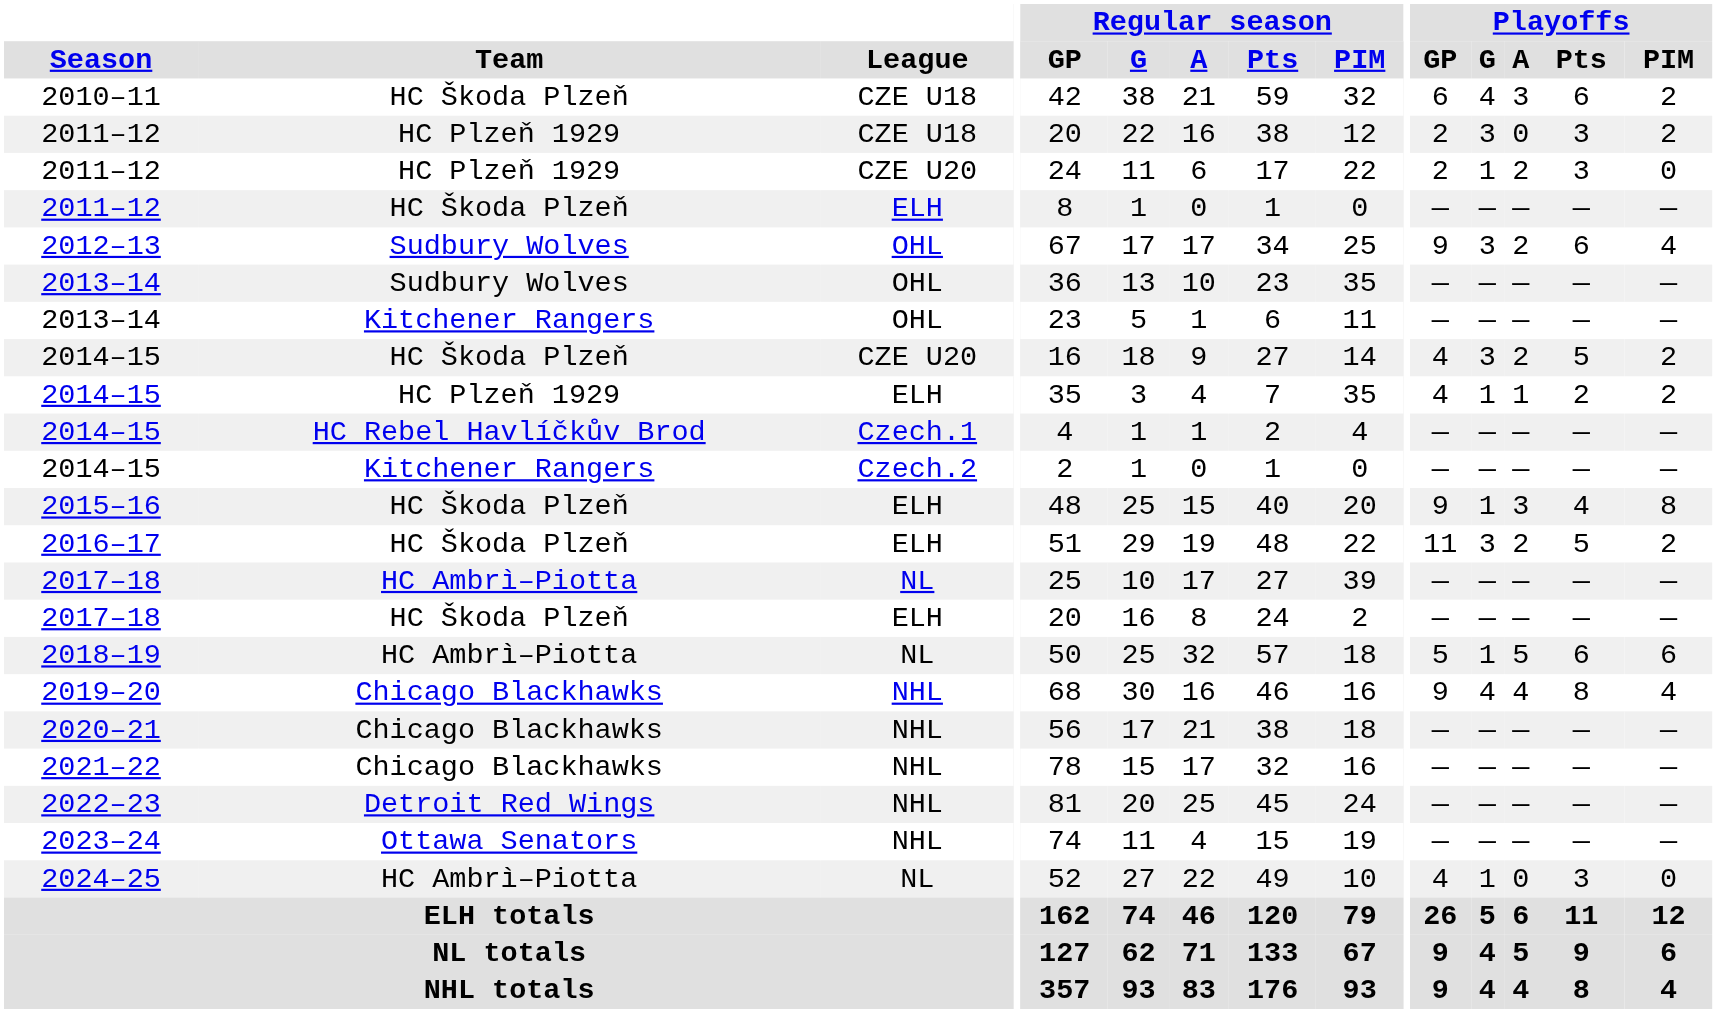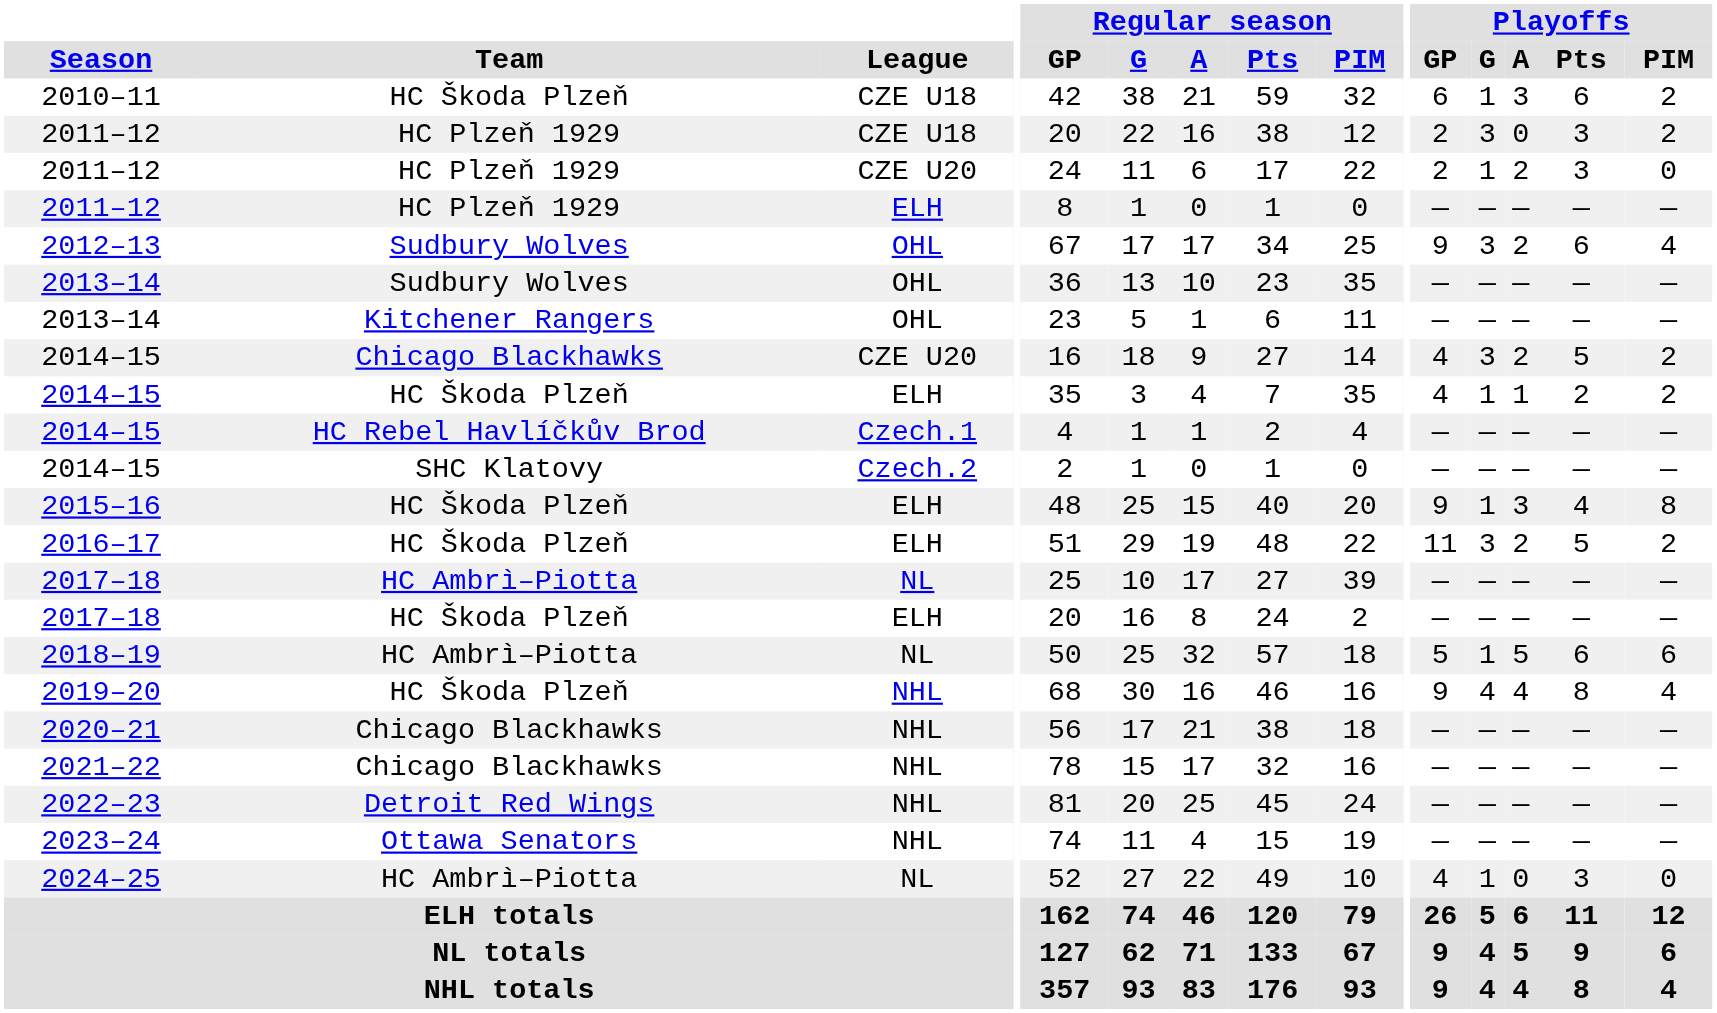 <table border="0" cellpadding="1" cellspacing="0" style="text-align:center; width:60em">
 <tr bgcolor="#e0e0e0">
 <th colspan="3" bgcolor="#ffffff"></th>
 <th rowspan="99" bgcolor="#ffffff"></th>
 <th colspan="5"><a href='#'>Regular season</a></th>
 <th rowspan="99" bgcolor="#ffffff"></th>
 <th colspan="5"><a href='#'>Playoffs</a></th>
 </tr>
 <tr bgcolor="#e0e0e0">
 <th><a href='#'>Season</a></th>
 <th>Team</th>
 <th>League</th>
 <th>GP</th>
 <th><a href='#'>G</a></th>
 <th><a href='#'>A</a></th>
 <th><a href='#'>Pts</a></th>
 <th><a href='#'>PIM</a></th>
 <th>GP</th>
 <th>G</th>
 <th>A</th>
 <th>Pts</th>
 <th>PIM</th>
 </tr>
 <tr>
 <td>2010–11</td>
 <td>HC Škoda Plzeň</td>
 <td>CZE U18</td>
 <td>42</td>
 <td>38</td>
 <td>21</td>
 <td>59</td>
 <td>32</td>
 <td>6</td>
-<td>4</td>
+<td>1</td>
 <td>3</td>
 <td>6</td>
 <td>2</td>
 </tr>
 <tr bgcolor="#f0f0f0">
 <td>2011–12</td>
 <td>HC Plzeň 1929</td>
 <td>CZE U18</td>
 <td>20</td>
 <td>22</td>
 <td>16</td>
 <td>38</td>
 <td>12</td>
 <td>2</td>
 <td>3</td>
 <td>0</td>
 <td>3</td>
 <td>2</td>
 </tr>
 <tr>
 <td>2011–12</td>
 <td>HC Plzeň 1929</td>
 <td>CZE U20</td>
 <td>24</td>
 <td>11</td>
 <td>6</td>
 <td>17</td>
 <td>22</td>
 <td>2</td>
 <td>1</td>
 <td>2</td>
 <td>3</td>
 <td>0</td>
 </tr>
 <tr bgcolor="#f0f0f0">
 <td><a href='#'>2011–12</a></td>
-<td>HC Škoda Plzeň</td>
+<td>HC Plzeň 1929</td>
 <td><a href='#'>ELH</a></td>
 <td>8</td>
 <td>1</td>
 <td>0</td>
 <td>1</td>
 <td>0</td>
 <td>—</td>
 <td>—</td>
 <td>—</td>
 <td>—</td>
 <td>—</td>
 </tr>
 <tr>
 <td><a href='#'>2012–13</a></td>
 <td><a href='#'>Sudbury Wolves</a></td>
 <td><a href='#'>OHL</a></td>
 <td>67</td>
 <td>17</td>
 <td>17</td>
 <td>34</td>
 <td>25</td>
 <td>9</td>
 <td>3</td>
 <td>2</td>
 <td>6</td>
 <td>4</td>
 </tr>
 <tr bgcolor="#f0f0f0">
 <td><a href='#'>2013–14</a></td>
 <td>Sudbury Wolves</td>
 <td>OHL</td>
 <td>36</td>
 <td>13</td>
 <td>10</td>
 <td>23</td>
 <td>35</td>
 <td>—</td>
 <td>—</td>
 <td>—</td>
 <td>—</td>
 <td>—</td>
 </tr>
 <tr>
 <td>2013–14</td>
 <td><a href='#'>Kitchener Rangers</a></td>
 <td>OHL</td>
 <td>23</td>
 <td>5</td>
 <td>1</td>
 <td>6</td>
 <td>11</td>
 <td>—</td>
 <td>—</td>
 <td>—</td>
 <td>—</td>
 <td>—</td>
 </tr>
 <tr bgcolor="#f0f0f0">
 <td>2014–15</td>
-<td>HC Škoda Plzeň</td>
+<td><a href='#'>Chicago Blackhawks</a></td>
 <td>CZE U20</td>
 <td>16</td>
 <td>18</td>
 <td>9</td>
 <td>27</td>
 <td>14</td>
 <td>4</td>
 <td>3</td>
 <td>2</td>
 <td>5</td>
 <td>2</td>
 </tr>
 <tr>
 <td><a href='#'>2014–15</a></td>
-<td>HC Plzeň 1929</td>
+<td>HC Škoda Plzeň</td>
 <td>ELH</td>
 <td>35</td>
 <td>3</td>
 <td>4</td>
 <td>7</td>
 <td>35</td>
 <td>4</td>
 <td>1</td>
 <td>1</td>
 <td>2</td>
 <td>2</td>
 </tr>
 <tr bgcolor="#f0f0f0">
 <td><a href='#'>2014–15</a></td>
 <td><a href='#'>HC Rebel Havlíčkův Brod</a></td>
 <td><a href='#'>Czech.1</a></td>
 <td>4</td>
 <td>1</td>
 <td>1</td>
 <td>2</td>
 <td>4</td>
 <td>—</td>
 <td>—</td>
 <td>—</td>
 <td>—</td>
 <td>—</td>
 </tr>
 <tr>
 <td 2014–15 Czech 2. Liga season>2014–15</td>
-<td><a href='#'>Kitchener Rangers</a></td>
+<td>SHC Klatovy</td>
 <td><a href='#'>Czech.2</a></td>
 <td>2</td>
 <td>1</td>
 <td>0</td>
 <td>1</td>
 <td>0</td>
 <td>—</td>
 <td>—</td>
 <td>—</td>
 <td>—</td>
 <td>—</td>
 </tr>
 <tr bgcolor="#f0f0f0">
 <td><a href='#'>2015–16</a></td>
 <td>HC Škoda Plzeň</td>
 <td>ELH</td>
 <td>48</td>
 <td>25</td>
 <td>15</td>
 <td>40</td>
 <td>20</td>
 <td>9</td>
 <td>1</td>
 <td>3</td>
 <td>4</td>
 <td>8</td>
 </tr>
 <tr>
 <td><a href='#'>2016–17</a></td>
 <td>HC Škoda Plzeň</td>
 <td>ELH</td>
 <td>51</td>
 <td>29</td>
 <td>19</td>
 <td>48</td>
 <td>22</td>
 <td>11</td>
 <td>3</td>
 <td>2</td>
 <td>5</td>
 <td>2</td>
 </tr>
 <tr bgcolor="#f0f0f0">
 <td><a href='#'>2017–18</a></td>
 <td><a href='#'>HC Ambrì–Piotta</a></td>
 <td><a href='#'>NL</a></td>
 <td>25</td>
 <td>10</td>
 <td>17</td>
 <td>27</td>
 <td>39</td>
 <td>—</td>
 <td>—</td>
 <td>—</td>
 <td>—</td>
 <td>—</td>
 </tr>
 <tr>
 <td><a href='#'>2017–18</a></td>
 <td>HC Škoda Plzeň</td>
 <td>ELH</td>
 <td>20</td>
 <td>16</td>
 <td>8</td>
 <td>24</td>
 <td>2</td>
 <td>—</td>
 <td>—</td>
 <td>—</td>
 <td>—</td>
 <td>—</td>
 </tr>
 <tr bgcolor="#f0f0f0">
 <td><a href='#'>2018–19</a></td>
 <td>HC Ambrì–Piotta</td>
 <td>NL</td>
 <td>50</td>
 <td>25</td>
 <td>32</td>
 <td>57</td>
 <td>18</td>
 <td>5</td>
 <td>1</td>
 <td>5</td>
 <td>6</td>
 <td>6</td>
 </tr>
 <tr>
 <td><a href='#'>2019–20</a></td>
-<td><a href='#'>Chicago Blackhawks</a></td>
+<td>HC Škoda Plzeň</td>
 <td><a href='#'>NHL</a></td>
 <td>68</td>
 <td>30</td>
 <td>16</td>
 <td>46</td>
 <td>16</td>
 <td>9</td>
 <td>4</td>
 <td>4</td>
 <td>8</td>
 <td>4</td>
 </tr>
 <tr bgcolor="#f0f0f0">
 <td><a href='#'>2020–21</a></td>
 <td>Chicago Blackhawks</td>
 <td>NHL</td>
 <td>56</td>
 <td>17</td>
 <td>21</td>
 <td>38</td>
 <td>18</td>
 <td>—</td>
 <td>—</td>
 <td>—</td>
 <td>—</td>
 <td>—</td>
 </tr>
 <tr>
 <td><a href='#'>2021–22</a></td>
 <td>Chicago Blackhawks</td>
 <td>NHL</td>
 <td>78</td>
 <td>15</td>
 <td>17</td>
 <td>32</td>
 <td>16</td>
 <td>—</td>
 <td>—</td>
 <td>—</td>
 <td>—</td>
 <td>—</td>
 </tr>
 <tr bgcolor="#f0f0f0">
 <td><a href='#'>2022–23</a></td>
 <td><a href='#'>Detroit Red Wings</a></td>
 <td>NHL</td>
 <td>81</td>
 <td>20</td>
 <td>25</td>
 <td>45</td>
 <td>24</td>
 <td>—</td>
 <td>—</td>
 <td>—</td>
 <td>—</td>
 <td>—</td>
 </tr>
 <tr>
 <td><a href='#'>2023–24</a></td>
 <td><a href='#'>Ottawa Senators</a></td>
 <td>NHL</td>
 <td>74</td>
 <td>11</td>
 <td>4</td>
 <td>15</td>
 <td>19</td>
 <td>—</td>
 <td>—</td>
 <td>—</td>
 <td>—</td>
 <td>—</td>
 </tr>
 <tr bgcolor="#f0f0f0">
 <td><a href='#'>2024–25</a></td>
 <td>HC Ambrì–Piotta</td>
 <td>NL</td>
 <td>52</td>
 <td>27</td>
 <td>22</td>
 <td>49</td>
 <td>10</td>
 <td>4</td>
 <td>1</td>
 <td>0</td>
 <td>3</td>
 <td>0</td>
 </tr>
 <tr bgcolor="#e0e0e0">
 <th colspan="3">ELH totals</th>
 <th>162</th>
 <th>74</th>
 <th>46</th>
 <th>120</th>
 <th>79</th>
 <th>26</th>
 <th>5</th>
 <th>6</th>
 <th>11</th>
 <th>12</th>
 </tr>
 <tr bgcolor="#e0e0e0">
 <th colspan="3">NL totals</th>
 <th>127</th>
 <th>62</th>
 <th>71</th>
 <th>133</th>
 <th>67</th>
 <th>9</th>
 <th>4</th>
 <th>5</th>
 <th>9</th>
 <th>6</th>
 </tr>
 <tr bgcolor="#e0e0e0">
 <th colspan="3">NHL totals</th>
 <th>357</th>
 <th>93</th>
 <th>83</th>
 <th>176</th>
 <th>93</th>
 <th>9</th>
 <th>4</th>
 <th>4</th>
 <th>8</th>
 <th>4</th>
 </tr>
 </table>
